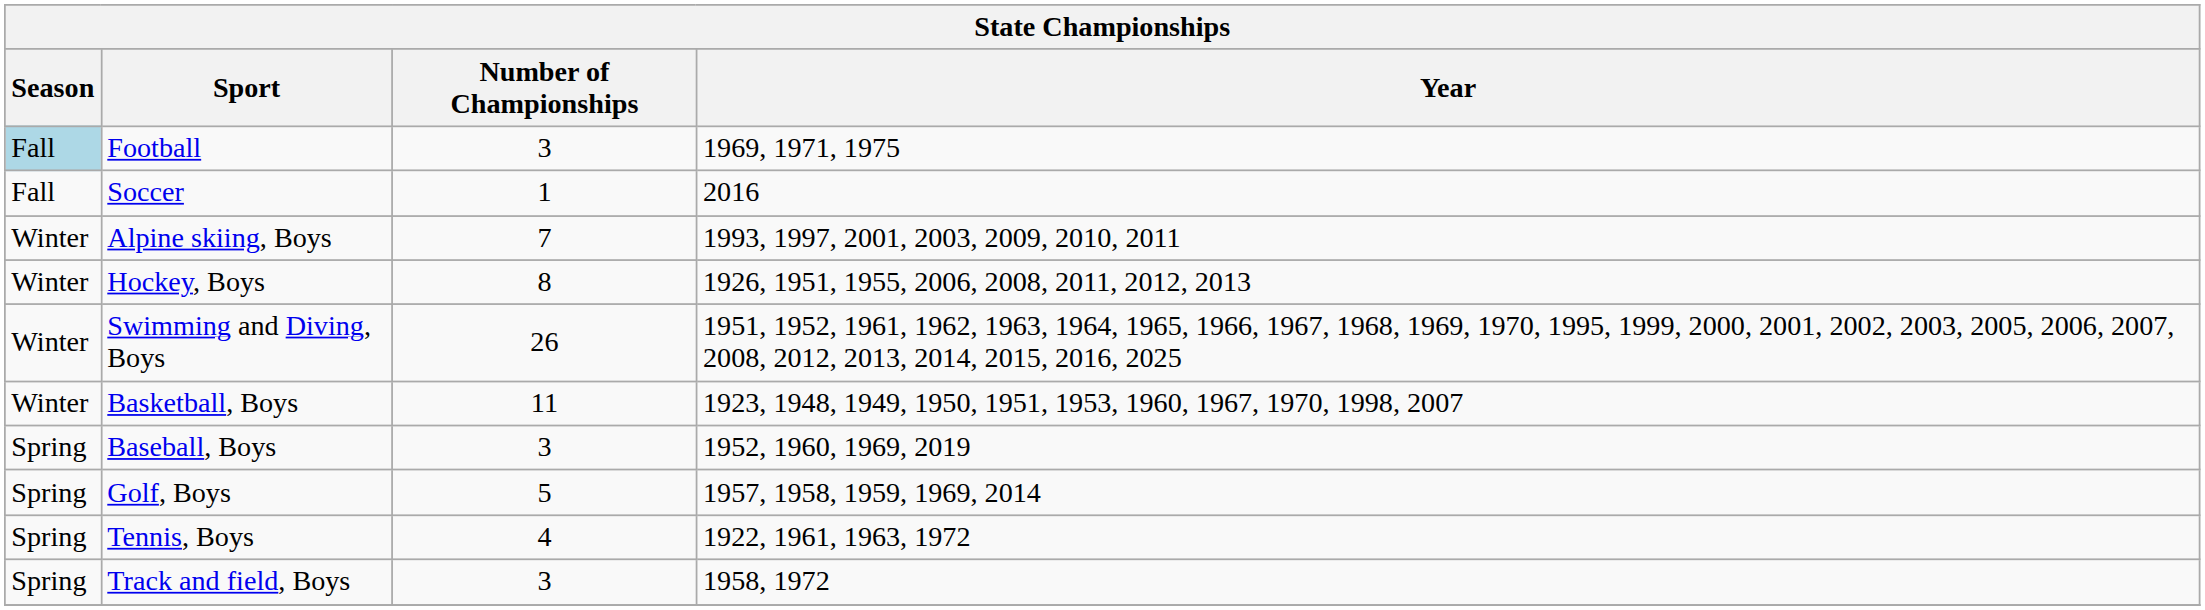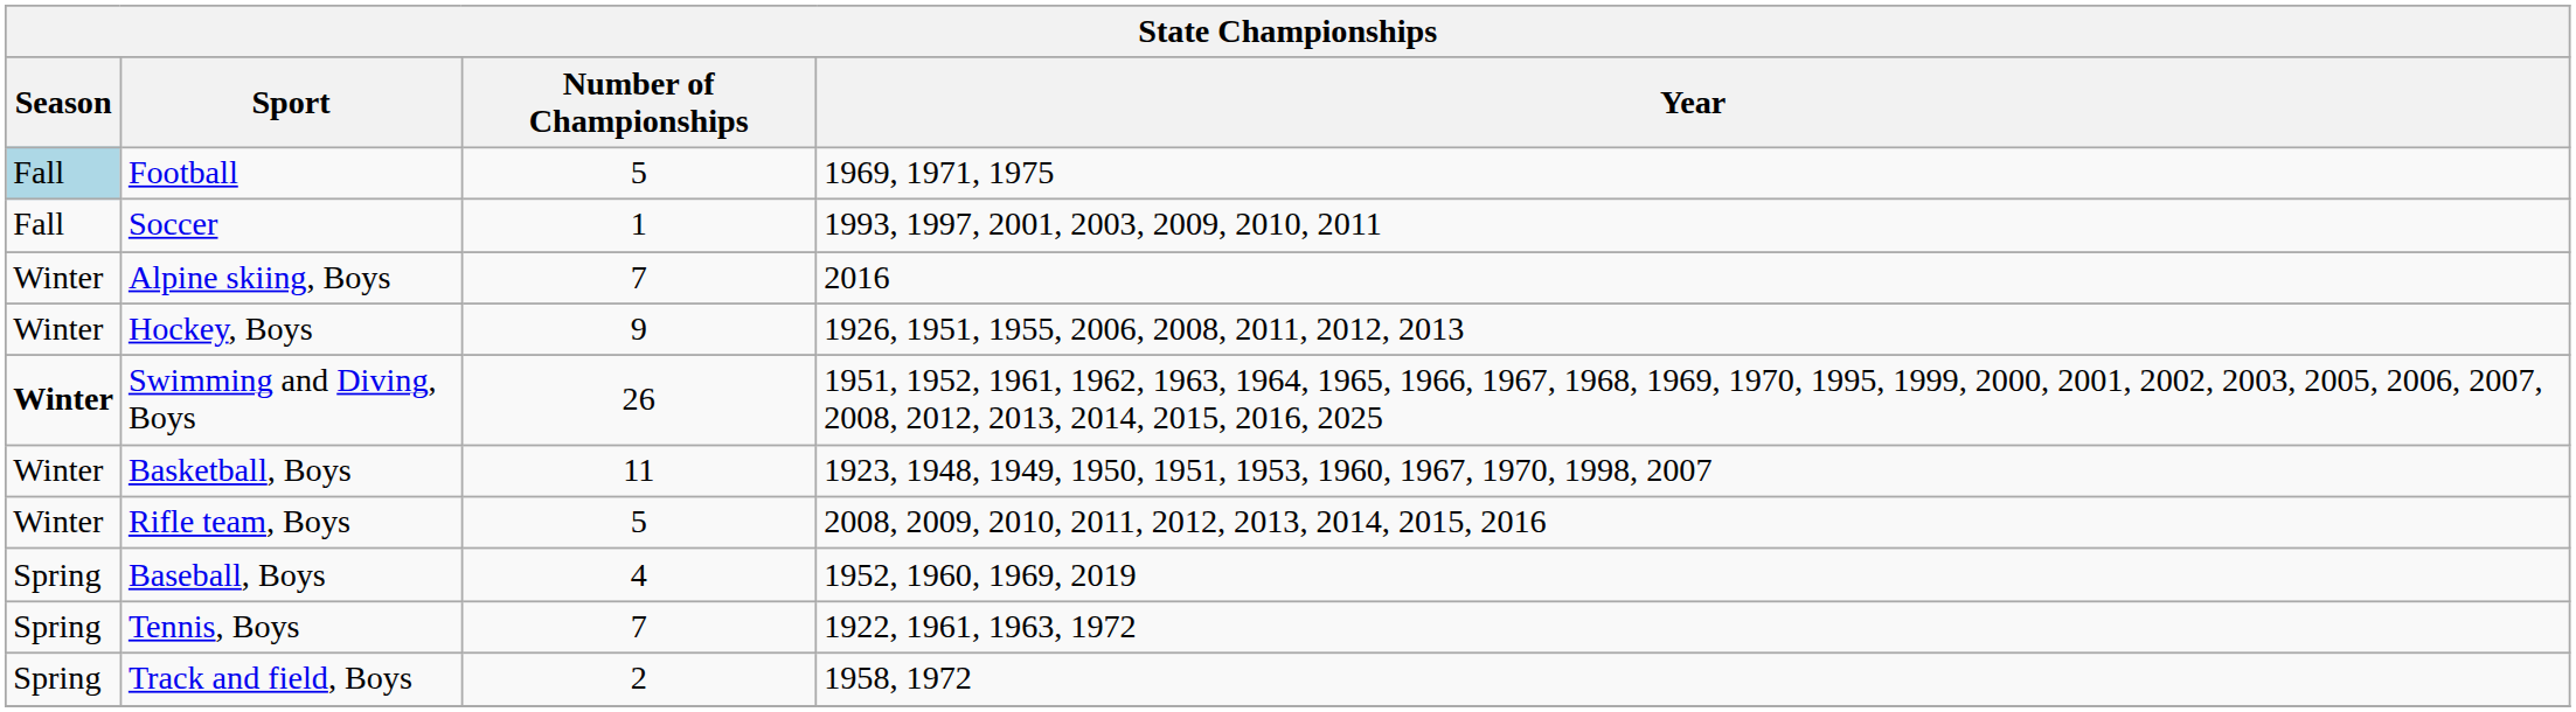 <table class="wikitable">
 <tr>
 <th colspan=4>State Championships</th>
 </tr>
 <tr>
 <th>Season</th>
 <th>Sport</th>
 <th>Number of Championships</th>
 <th>Year</th>
 </tr>
 <tr>
 <td rowspan=1 style="background: lightblue;">Fall</td>
 <td><a href='#'>Football</a></td>
-<td align="center">3</td>
+<td align="center">5</td>
 <td>1969, 1971, 1975</td>
 </tr>
 <tr>
 <td rowspan=1>Fall</td>
 <td><a href='#'>Soccer</a></td>
 <td align="center">1</td>
-<td>2016</td>
+<td>1993, 1997, 2001, 2003, 2009, 2010, 2011</td>
 </tr>
 <tr>
 <td rowspan=1>Winter</td>
 <td><a href='#'>Alpine skiing</a>, Boys</td>
 <td align="center">7</td>
-<td>1993, 1997, 2001, 2003, 2009, 2010, 2011</td>
+<td>2016</td>
 </tr>
 <tr>
 <td rowspan=1>Winter</td>
 <td><a href='#'>Hockey</a>, Boys</td>
-<td align="center">8</td>
+<td align="center">9</td>
 <td>1926, 1951, 1955, 2006, 2008, 2011, 2012, 2013</td>
 </tr>
 <tr>
-<td rowspan=1>Winter</td>
+<td rowspan=1><strong>Winter</strong></td>
 <td><a href='#'>Swimming</a> and <a href='#'>Diving</a>, Boys</td>
 <td align="center">26</td>
 <td>1951, 1952, 1961, 1962, 1963, 1964, 1965, 1966, 1967, 1968, 1969, 1970, 1995, 1999, 2000, 2001, 2002, 2003, 2005, 2006, 2007, 2008, 2012, 2013, 2014, 2015, 2016, 2025</td>
 </tr>
 <tr>
 <td rowspan=1>Winter</td>
 <td><a href='#'>Basketball</a>, Boys</td>
 <td align="center">11</td>
 <td>1923, 1948, 1949, 1950, 1951, 1953, 1960, 1967, 1970, 1998, 2007</td>
 </tr>
 <tr>
+<td rowspan=1>Winter</td>
+<td><a href='#'>Rifle team</a>, Boys</td>
+<td align="center">5</td>
+<td>2008, 2009, 2010, 2011, 2012, 2013, 2014, 2015, 2016</td>
+</tr>
+<tr>
 <td rowspan=1>Spring</td>
 <td><a href='#'>Baseball</a>, Boys</td>
-<td align="center">3</td>
+<td align="center">4</td>
 <td>1952, 1960, 1969, 2019</td>
 </tr>
 <tr>
 <td rowspan=1>Spring</td>
-<td><a href='#'>Golf</a>, Boys</td>
-<td align="center">5</td>
-<td>1957, 1958, 1959, 1969, 2014</td>
-</tr>
-<tr>
-<td rowspan=1>Spring</td>
 <td><a href='#'>Tennis</a>, Boys</td>
-<td align="center">4</td>
+<td align="center">7</td>
 <td>1922, 1961, 1963, 1972</td>
 </tr>
 <tr>
 <td rowspan=1>Spring</td>
 <td><a href='#'>Track and field</a>, Boys</td>
-<td align="center">3</td>
+<td align="center">2</td>
 <td>1958, 1972</td>
 </tr>
 <tr>
 </tr>
 </table>
